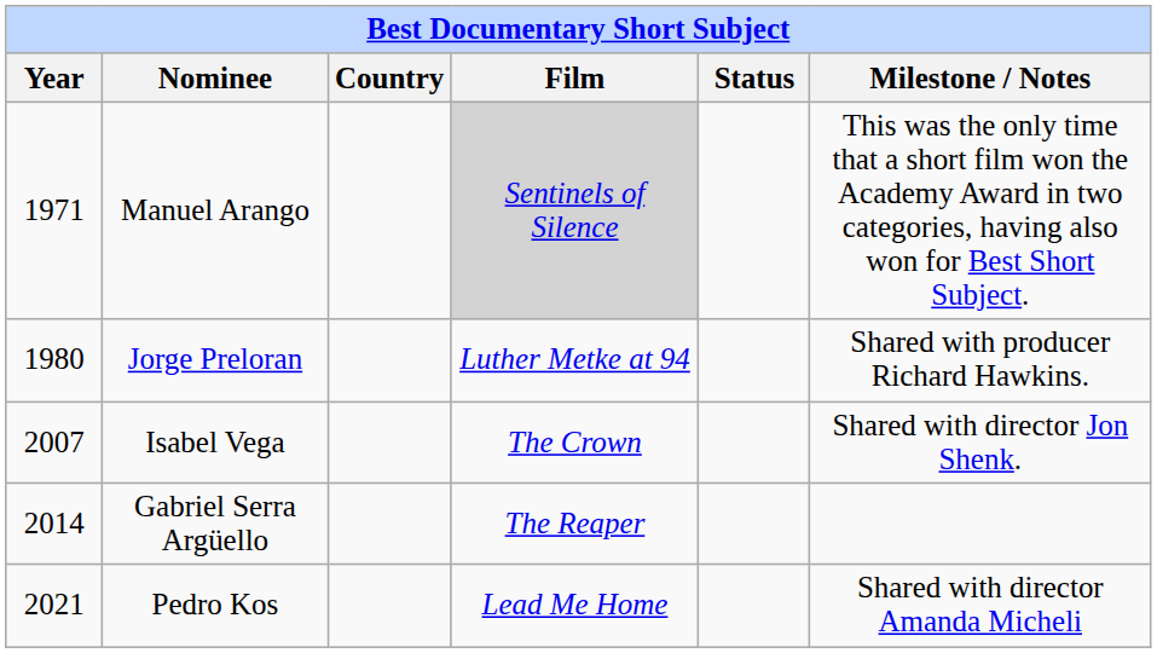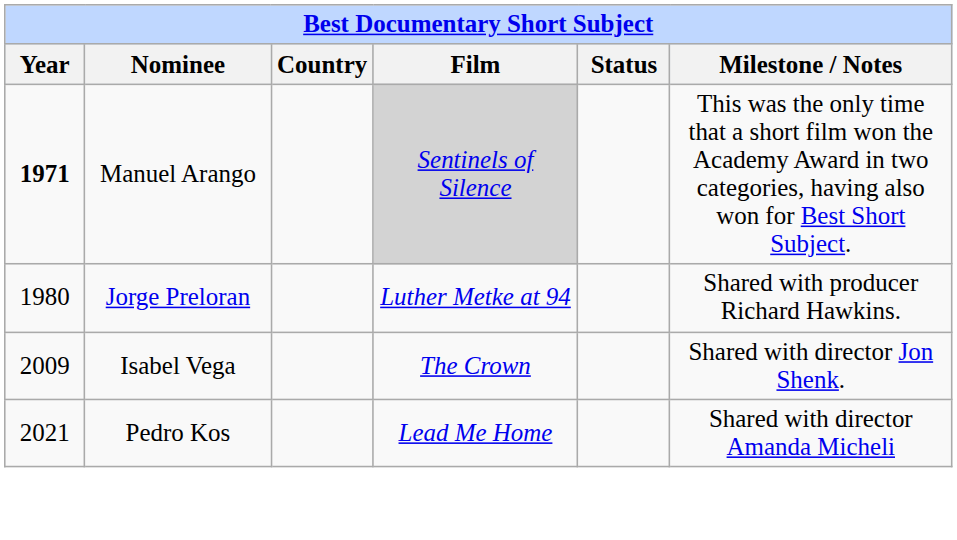 <table class="wikitable" style="text-align: center">
 <tr style="background:#bfd7ff;">
 <td colspan="6" style="text-align:center;"><strong><a href='#'>Best Documentary Short Subject</a></strong></td>
 </tr>
 <tr style="background:#ebf5ff;">
 <th style="width:75px;">Year</th>
 <th style="width:250px;">Nominee</th>
 <th style="width:50px;">Country</th>
 <th style="width:300px;">Film</th>
 <th style="width:75px;">Status</th>
 <th style="width:450px;">Milestone / Notes</th>
 </tr>
 <tr>
-<td>1971</td>
+<td><strong>1971</strong></td>
 <td>Manuel Arango</td>
 <td></td>
 <td style="background: lightgrey;"><em><a href='#'>Sentinels of Silence</a></em></td>
 <td></td>
 <td>This was the only time that a short film won the Academy Award in two categories, having also won for <a href='#'>Best Short Subject</a>.</td>
 </tr>
 <tr>
 <td>1980</td>
 <td><a href='#'>Jorge Preloran</a></td>
 <td></td>
 <td><em><a href='#'>Luther Metke at 94</a></em></td>
 <td></td>
 <td>Shared with producer Richard Hawkins.</td>
 </tr>
 <tr>
-<td>2007</td>
+<td>2009</td>
 <td>Isabel Vega</td>
 <td></td>
 <td><em><a href='#'>The Crown</a></em></td>
 <td></td>
 <td>Shared with director <a href='#'>Jon Shenk</a>.</td>
-</tr>
-<tr>
-<td>2014</td>
-<td>Gabriel Serra Argüello</td>
-<td></td>
-<td><em><a href='#'>The Reaper</a></em></td>
-<td></td>
-<td></td>
 </tr>
 <tr>
 <td>2021</td>
 <td>Pedro Kos</td>
 <td></td>
 <td><em><a href='#'>Lead Me Home</a></em></td>
 <td></td>
 <td>Shared with director <a href='#'>Amanda Micheli</a></td>
 </tr>
 </table>
